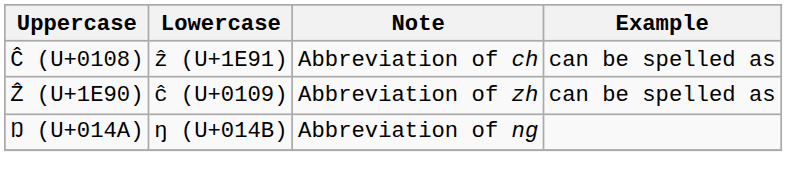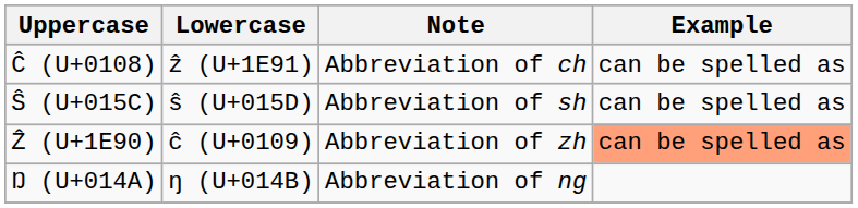 <table class="wikitable" style="text-align:center">
 <tr>
 <th>Uppercase</th>
 <th>Lowercase</th>
 <th>Note</th>
 <th>Example</th>
 </tr>
 <tr>
 <td>Ĉ (U+0108)</td>
 <td>ẑ (U+1E91)</td>
 <td>Abbreviation of <em>ch</em></td>
 <td> can be spelled as </td>
 </tr>
 <tr>
+<td>Ŝ (U+015C)</td>
+<td>ŝ (U+015D)</td>
+<td>Abbreviation of <em>sh</em></td>
+<td> can be spelled as </td>
+</tr>
+<tr>
 <td>Ẑ (U+1E90)</td>
 <td>ĉ (U+0109)</td>
 <td>Abbreviation of <em>zh</em></td>
-<td> can be spelled as </td>
+<td style="background: lightsalmon;"> can be spelled as </td>
 </tr>
 <tr>
 <td>Ŋ (U+014A)</td>
 <td>ŋ (U+014B)</td>
 <td>Abbreviation of <em>ng</em></td>
 <td></td>
 </tr>
 <tr>
 </tr>
 </table>
